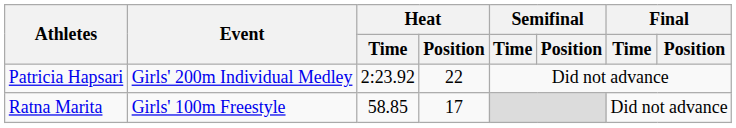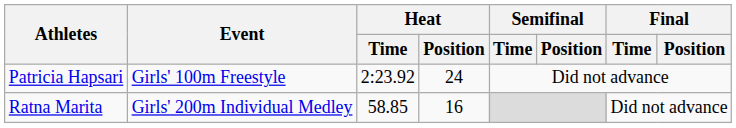 <table class="wikitable" border="1" style="font-size:90%">
 <tr>
 <th rowspan=2>Athletes</th>
 <th rowspan=2>Event</th>
 <th colspan=2>Heat</th>
 <th colspan=2>Semifinal</th>
 <th colspan=2>Final</th>
 </tr>
 <tr>
 <th>Time</th>
 <th>Position</th>
 <th>Time</th>
 <th>Position</th>
 <th>Time</th>
 <th>Position</th>
 </tr>
 <tr>
 <td><a href='#'>Patricia Hapsari</a></td>
-<td><a href='#'>Girls' 200m Individual Medley</a></td>
+<td><a href='#'>Girls' 100m Freestyle</a></td>
 <td align=center>2:23.92</td>
-<td align=center>22</td>
+<td align=center>24</td>
 <td colspan=4 align=center>Did not advance</td>
 </tr>
 <tr>
 <td><a href='#'>Ratna Marita</a></td>
-<td><a href='#'>Girls' 100m Freestyle</a></td>
+<td><a href='#'>Girls' 200m Individual Medley</a></td>
 <td align=center>58.85</td>
-<td align=center>17</td>
+<td align=center>16</td>
 <td colspan=2 bgcolor=#DCDCDC></td>
 <td colspan=2 align=center>Did not advance</td>
 </tr>
 </table>
